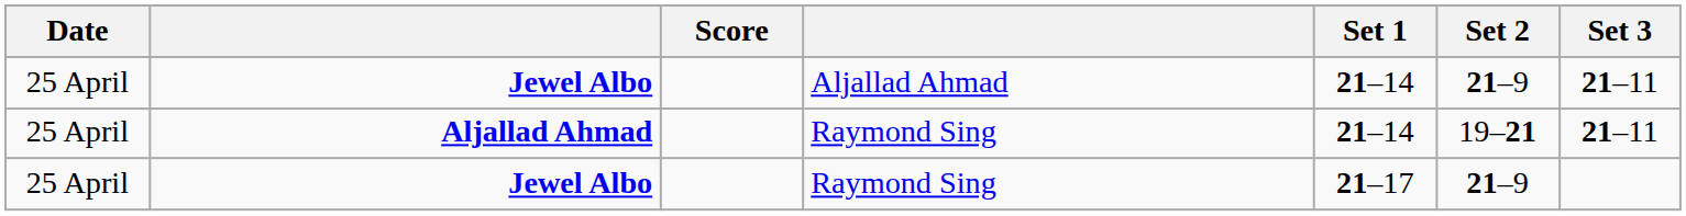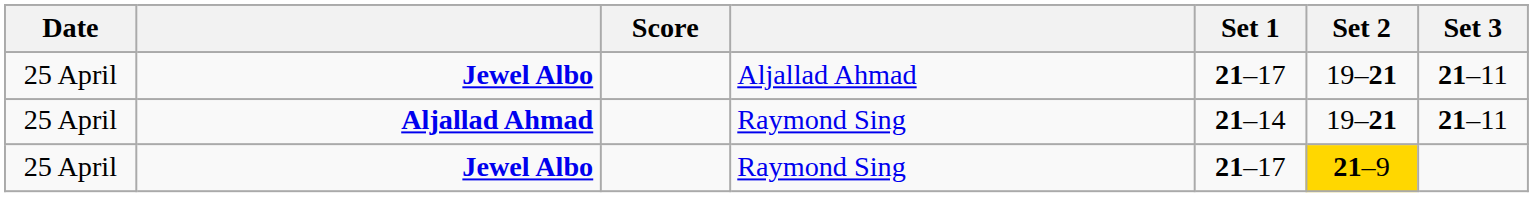 <table class="wikitable" style="text-align: center; font-size:90%">
 <tr>
 <th width="60">Date</th>
 <th align="right" width="230"></th>
 <th width="60">Score</th>
 <th align="left" width="230"></th>
 <th width="50">Set 1</th>
 <th width="50">Set 2</th>
 <th width="50">Set 3</th>
 </tr>
 <tr>
 <td>25 April<br></td>
 <td align="right"><strong><a href='#'>Jewel Albo</a> </strong></td>
 <td align="center"></td>
 <td align="left"> <a href='#'>Aljallad Ahmad</a></td>
-<td><strong>21</strong>–14</td>
-<td><strong>21</strong>–9</td>
+<td><strong>21</strong>–17</td>
+<td>19–<strong>21</strong></td>
 <td><strong>21</strong>–11</td>
 </tr>
 <tr>
 <td>25 April<br></td>
 <td align="right"><strong><a href='#'>Aljallad Ahmad</a> </strong></td>
 <td align="center"></td>
 <td align="left"> <a href='#'>Raymond Sing</a></td>
 <td><strong>21</strong>–14</td>
 <td>19–<strong>21</strong></td>
 <td><strong>21</strong>–11</td>
 </tr>
 <tr>
 <td>25 April<br></td>
 <td align="right"><strong><a href='#'>Jewel Albo</a> </strong></td>
 <td align="center"></td>
 <td align="left"> <a href='#'>Raymond Sing</a></td>
 <td><strong>21</strong>–17</td>
-<td><strong>21</strong>–9</td>
+<td style="background: gold;"><strong>21</strong>–9</td>
 <td></td>
 </tr>
 </table>
